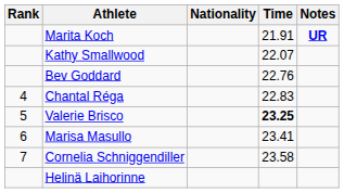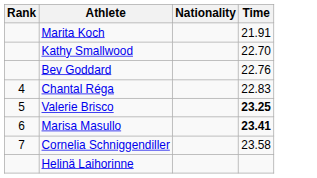 <table class="wikitable sortable" style="text-align:center">
 <tr>
 <th>Rank</th>
 <th>Athlete</th>
 <th>Nationality</th>
 <th>Time</th>
-<th>Notes</th>
 </tr>
 <tr>
 <td></td>
 <td align=left><a href='#'>Marita Koch</a></td>
 <td align=left></td>
 <td>21.91</td>
-<td><strong><a href='#'>UR</a></strong></td>
 </tr>
 <tr>
 <td></td>
 <td align=left><a href='#'>Kathy Smallwood</a></td>
 <td align=left></td>
-<td>22.07</td>
-<td></td>
+<td>22.70</td>
 </tr>
 <tr>
 <td></td>
 <td align=left><a href='#'>Bev Goddard</a></td>
 <td align=left></td>
 <td>22.76</td>
-<td></td>
 </tr>
 <tr>
 <td>4</td>
 <td align=left><a href='#'>Chantal Réga</a></td>
 <td align=left></td>
 <td>22.83</td>
-<td></td>
 </tr>
 <tr>
 <td>5</td>
 <td align=left><a href='#'>Valerie Brisco</a></td>
 <td align=left></td>
 <td><strong>23.25</strong></td>
-<td></td>
 </tr>
 <tr>
 <td>6</td>
 <td align=left><a href='#'>Marisa Masullo</a></td>
 <td align=left></td>
-<td>23.41</td>
-<td></td>
+<td><strong>23.41</strong></td>
 </tr>
 <tr>
 <td>7</td>
 <td align=left><a href='#'>Cornelia Schniggendiller</a></td>
 <td align=left></td>
 <td>23.58</td>
-<td></td>
 </tr>
 <tr>
 <td></td>
 <td align=left><a href='#'>Helinä Laihorinne</a></td>
 <td align=left></td>
 <td></td>
-<td></td>
 </tr>
 </table>
